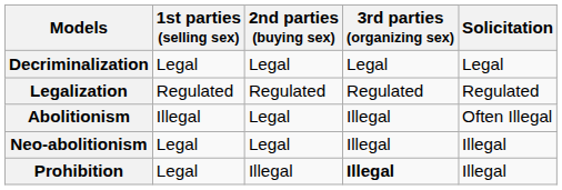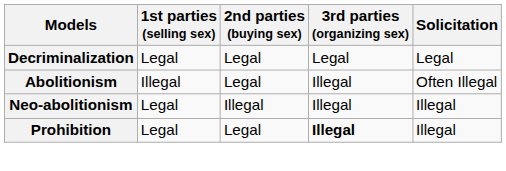 <table class="wikitable">
 <tr>
 <th>Models</th>
 <th>1st parties<br><small>(selling sex)</small></th>
 <th>2nd parties<br><small>(buying sex)</small></th>
 <th>3rd parties<br><small>(organizing sex)</small></th>
 <th>Solicitation</th>
 </tr>
 <tr>
 <th>Decriminalization</th>
 <td>Legal</td>
 <td>Legal</td>
 <td>Legal</td>
 <td>Legal</td>
 </tr>
 <tr>
-<th>Legalization</th>
-<td>Regulated</td>
-<td>Regulated</td>
-<td>Regulated</td>
-<td>Regulated</td>
-</tr>
-<tr>
 <th>Abolitionism</th>
 <td>Illegal</td>
 <td>Legal</td>
 <td>Illegal</td>
 <td>Often Illegal</td>
 </tr>
 <tr>
 <th>Neo-abolitionism</th>
 <td>Legal</td>
-<td>Legal</td>
+<td>Illegal</td>
 <td>Illegal</td>
 <td>Illegal</td>
 </tr>
 <tr>
 <th>Prohibition</th>
 <td>Legal</td>
-<td>Illegal</td>
+<td>Legal</td>
 <td><strong>Illegal</strong></td>
 <td>Illegal</td>
 </tr>
 </table>
